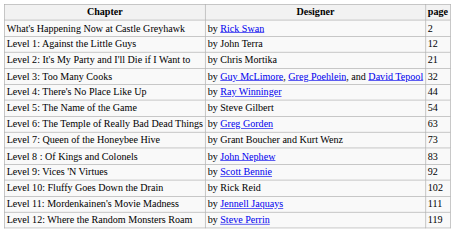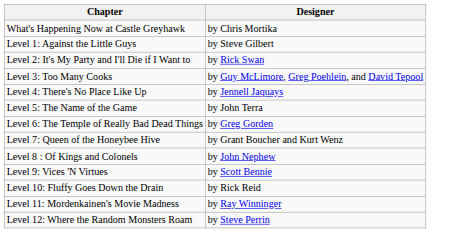 <table class="wikitable">
 <tr>
 <th>Chapter</th>
 <th>Designer</th>
-<th>page</th>
 </tr>
 <tr>
 <td>What's Happening Now at Castle Greyhawk</td>
-<td>by <a href='#'>Rick Swan</a></td>
-<td>2</td>
+<td>by Chris Mortika</td>
 </tr>
 <tr>
 <td>Level 1: Against the Little Guys</td>
-<td>by John Terra</td>
-<td>12</td>
+<td>by Steve Gilbert</td>
 </tr>
 <tr>
 <td>Level 2: It's My Party and I'll Die if I Want to</td>
-<td>by Chris Mortika</td>
-<td>21</td>
+<td>by <a href='#'>Rick Swan</a></td>
 </tr>
 <tr>
 <td>Level 3: Too Many Cooks</td>
 <td>by <a href='#'>Guy McLimore</a>, <a href='#'>Greg Poehlein</a>, and <a href='#'>David Tepool</a></td>
-<td>32</td>
 </tr>
 <tr>
 <td>Level 4: There's No Place Like Up</td>
-<td>by <a href='#'>Ray Winninger</a></td>
-<td>44</td>
+<td>by <a href='#'>Jennell Jaquays</a></td>
 </tr>
 <tr>
 <td>Level 5: The Name of the Game</td>
-<td>by Steve Gilbert</td>
-<td>54</td>
+<td>by John Terra</td>
 </tr>
 <tr>
 <td>Level 6: The Temple of Really Bad Dead Things</td>
 <td>by <a href='#'>Greg Gorden</a></td>
-<td>63</td>
 </tr>
 <tr>
 <td>Level 7: Queen of the Honeybee Hive</td>
 <td>by Grant Boucher and Kurt Wenz</td>
-<td>73</td>
 </tr>
 <tr>
 <td>Level 8 : Of Kings and Colonels</td>
 <td>by <a href='#'>John Nephew</a></td>
-<td>83</td>
 </tr>
 <tr>
 <td>Level 9: Vices 'N Virtues</td>
 <td>by <a href='#'>Scott Bennie</a></td>
-<td>92</td>
 </tr>
 <tr>
 <td>Level 10: Fluffy Goes Down the Drain</td>
 <td>by Rick Reid</td>
-<td>102</td>
 </tr>
 <tr>
 <td>Level 11: Mordenkainen's Movie Madness</td>
-<td>by <a href='#'>Jennell Jaquays</a></td>
-<td>111</td>
+<td>by <a href='#'>Ray Winninger</a></td>
 </tr>
 <tr>
 <td>Level 12: Where the Random Monsters Roam</td>
 <td>by <a href='#'>Steve Perrin</a></td>
-<td>119</td>
 </tr>
 </table>
